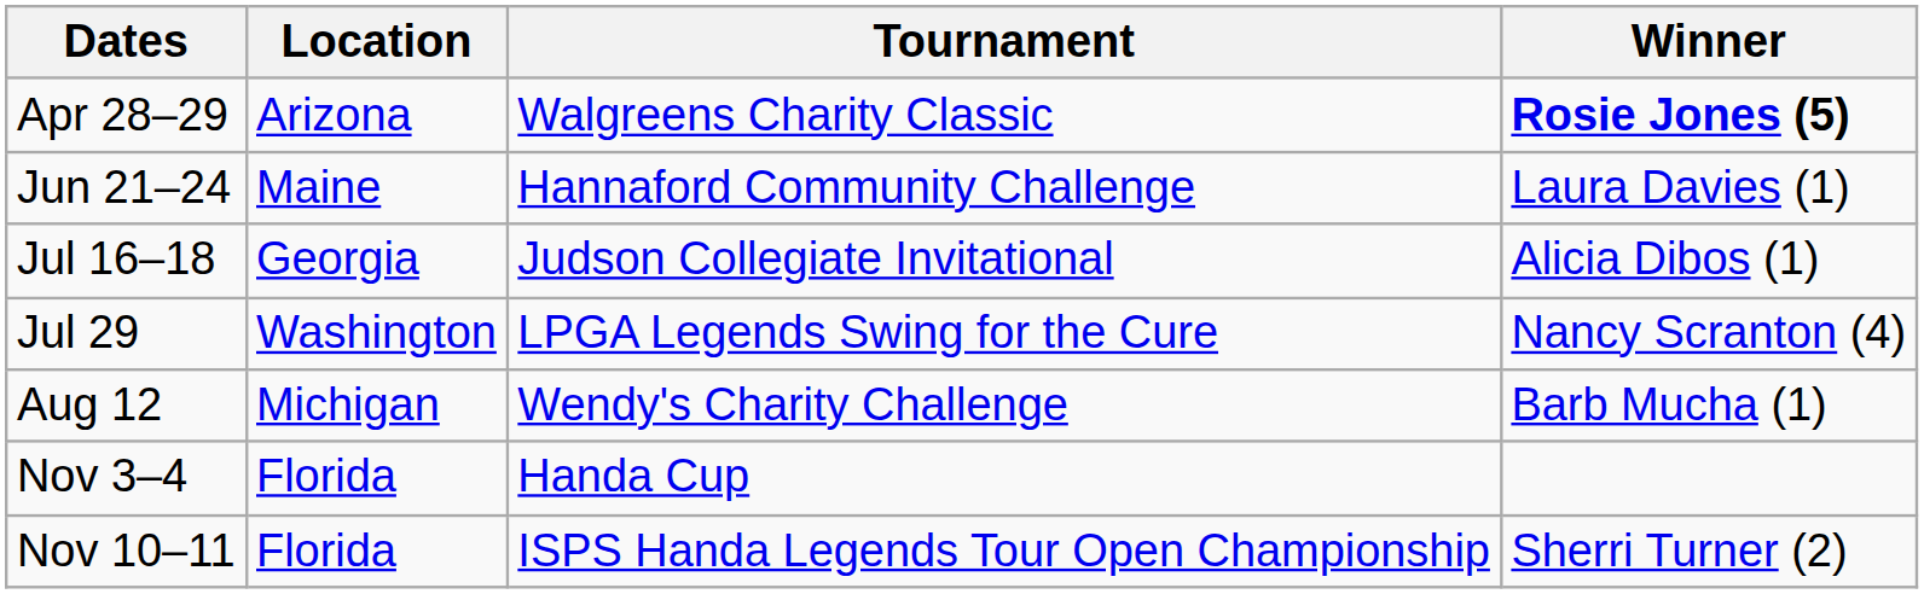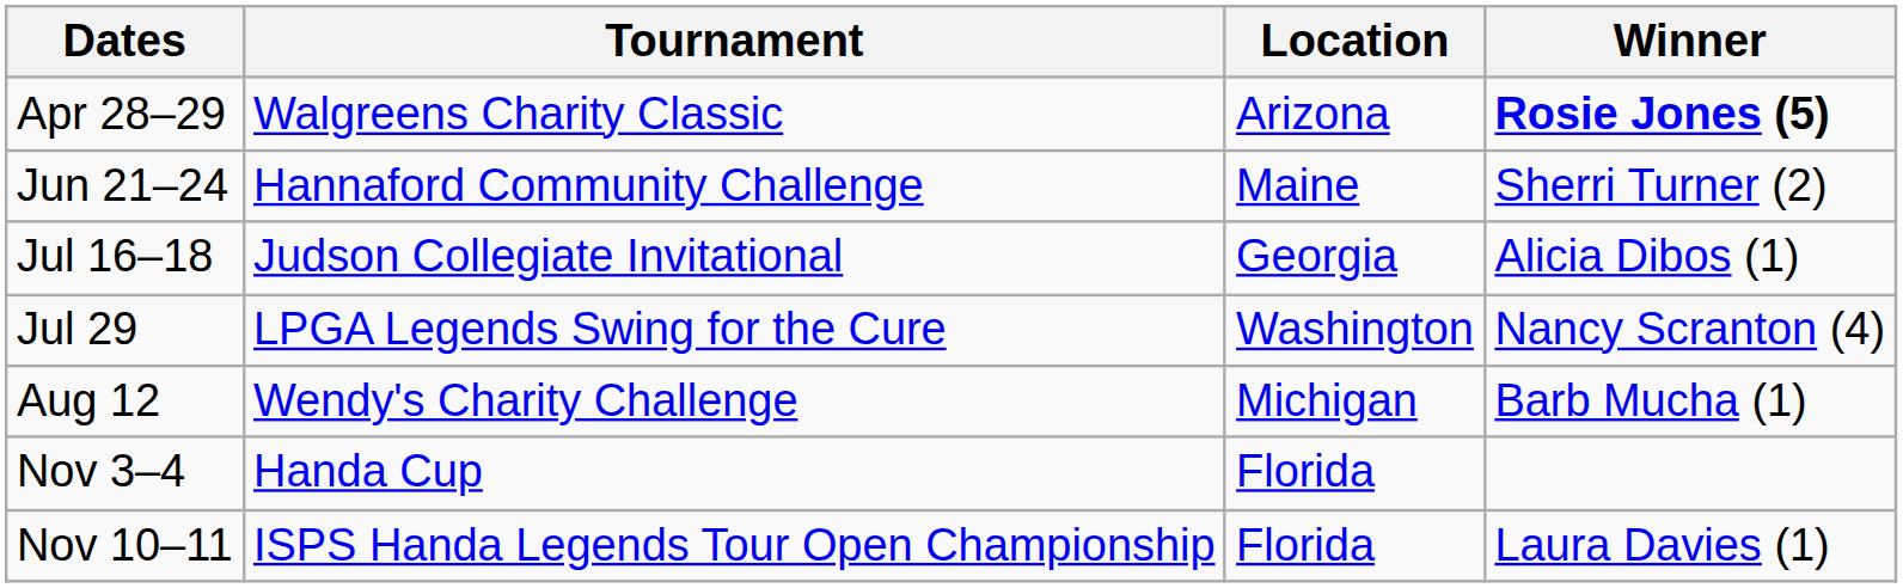 <table class="wikitable">
 <tr>
 <th>Dates</th>
+<th>Tournament</th>
 <th>Location</th>
-<th>Tournament</th>
 <th>Winner</th>
 </tr>
 <tr>
 <td>Apr 28–29</td>
+<td><a href='#'>Walgreens Charity Classic</a></td>
 <td><a href='#'>Arizona</a></td>
-<td><a href='#'>Walgreens Charity Classic</a></td>
 <td><strong> <a href='#'>Rosie Jones</a> (5)</strong></td>
 </tr>
 <tr>
 <td>Jun 21–24</td>
+<td><a href='#'>Hannaford Community Challenge</a></td>
 <td><a href='#'>Maine</a></td>
-<td><a href='#'>Hannaford Community Challenge</a></td>
-<td> <a href='#'>Laura Davies</a> (1)</td>
+<td> <a href='#'>Sherri Turner</a> (2)</td>
 </tr>
 <tr>
 <td>Jul 16–18</td>
+<td><a href='#'>Judson Collegiate Invitational</a></td>
 <td><a href='#'>Georgia</a></td>
-<td><a href='#'>Judson Collegiate Invitational</a></td>
 <td> <a href='#'>Alicia Dibos</a> (1)</td>
 </tr>
 <tr>
 <td>Jul 29</td>
+<td><a href='#'>LPGA Legends Swing for the Cure</a></td>
 <td><a href='#'>Washington</a></td>
-<td><a href='#'>LPGA Legends Swing for the Cure</a></td>
 <td> <a href='#'>Nancy Scranton</a> (4)</td>
 </tr>
 <tr>
 <td>Aug 12</td>
+<td><a href='#'>Wendy's Charity Challenge</a></td>
 <td><a href='#'>Michigan</a></td>
-<td><a href='#'>Wendy's Charity Challenge</a></td>
 <td> <a href='#'>Barb Mucha</a> (1)</td>
 </tr>
 <tr>
 <td>Nov 3–4</td>
+<td><a href='#'>Handa Cup</a></td>
 <td><a href='#'>Florida</a></td>
-<td><a href='#'>Handa Cup</a></td>
 <td></td>
 </tr>
 <tr>
 <td>Nov 10–11</td>
+<td><a href='#'>ISPS Handa Legends Tour Open Championship</a></td>
 <td><a href='#'>Florida</a></td>
-<td><a href='#'>ISPS Handa Legends Tour Open Championship</a></td>
-<td> <a href='#'>Sherri Turner</a> (2)</td>
+<td> <a href='#'>Laura Davies</a> (1)</td>
 </tr>
 </table>
